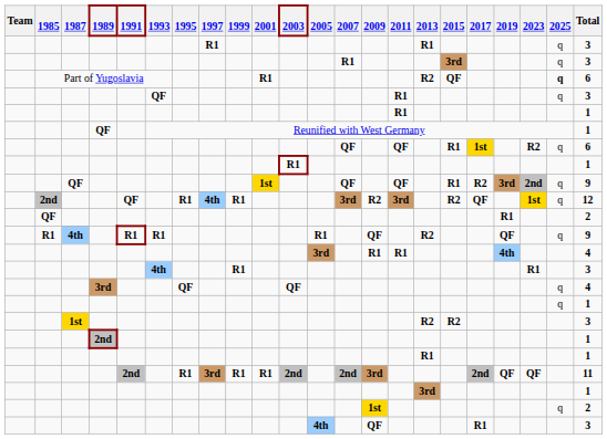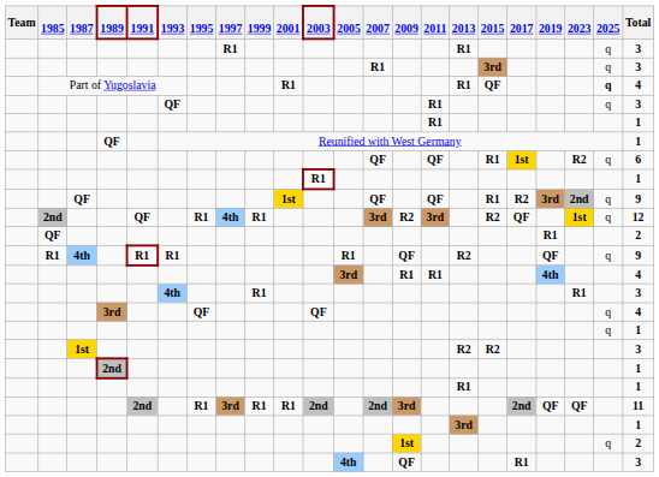 <table class="wikitable" style="text-align:center">
 <tr>
 <th>Team</th>
 <th><br><a href='#'>1985</a></th>
 <th><br><a href='#'>1987</a></th>
 <th style="border:3px solid darkred"><br><a href='#'>1989</a></th>
 <th style="border:3px solid darkred"><br><a href='#'>1991</a></th>
 <th><br><a href='#'>1993</a></th>
 <th><br><a href='#'>1995</a></th>
 <th><br><a href='#'>1997</a></th>
 <th><br><a href='#'>1999</a></th>
 <th><br><a href='#'>2001</a></th>
 <th style="border:3px solid darkred"><br><a href='#'>2003</a></th>
 <th><br><a href='#'>2005</a></th>
 <th><br><a href='#'>2007</a></th>
 <th><br><a href='#'>2009</a></th>
 <th><br><a href='#'>2011</a></th>
 <th><br><a href='#'>2013</a></th>
 <th><br><a href='#'>2015</a></th>
 <th><br><a href='#'>2017</a></th>
 <th><br><a href='#'>2019</a></th>
 <th><br><a href='#'>2023</a></th>
 <th><br><a href='#'>2025</a></th>
 <th>Total</th>
 </tr>
 <tr>
 <td align=left></td>
 <td></td>
 <td></td>
 <td></td>
 <td></td>
 <td></td>
 <td></td>
 <td><strong>R1</strong></td>
 <td></td>
 <td></td>
 <td></td>
 <td></td>
 <td></td>
 <td></td>
 <td></td>
 <td><strong>R1</strong></td>
 <td></td>
 <td></td>
 <td></td>
 <td></td>
 <td>q</td>
 <td><strong>3</strong></td>
 </tr>
 <tr>
 <td align=left></td>
 <td></td>
 <td></td>
 <td></td>
 <td></td>
 <td></td>
 <td></td>
 <td></td>
 <td></td>
 <td></td>
 <td></td>
 <td></td>
 <td><strong>R1</strong></td>
 <td></td>
 <td></td>
 <td></td>
 <td style="background-color:#cc9966;"><strong>3rd</strong></td>
 <td></td>
 <td></td>
 <td></td>
 <td>q</td>
 <td><strong>3</strong></td>
 </tr>
 <tr>
 <td align=left></td>
 <td colspan="5">Part of <a href='#'>Yugoslavia</a></td>
 <td></td>
 <td></td>
 <td></td>
 <td><strong>R1</strong></td>
 <td></td>
 <td></td>
 <td></td>
 <td></td>
 <td></td>
-<td><strong>R2</strong></td>
+<td><strong>R1</strong></td>
 <td><strong>QF</strong></td>
 <td></td>
 <td></td>
 <td></td>
 <td><strong>q</strong></td>
-<td><strong>6</strong></td>
+<td><strong>4</strong></td>
 </tr>
 <tr>
 <td align=left class=nowrap></td>
 <td></td>
 <td></td>
 <td></td>
 <td></td>
 <td><strong>QF</strong></td>
 <td></td>
 <td></td>
 <td></td>
 <td></td>
 <td></td>
 <td></td>
 <td></td>
 <td></td>
 <td><strong>R1</strong></td>
 <td></td>
 <td></td>
 <td></td>
 <td></td>
 <td></td>
 <td>q</td>
 <td><strong>3</strong></td>
 </tr>
 <tr>
 <td align=left></td>
 <td></td>
 <td></td>
 <td></td>
 <td></td>
 <td></td>
 <td></td>
 <td></td>
 <td></td>
 <td></td>
 <td></td>
 <td></td>
 <td></td>
 <td></td>
 <td><strong>R1</strong></td>
 <td></td>
 <td></td>
 <td></td>
 <td></td>
 <td></td>
 <td></td>
 <td><strong>1</strong></td>
 </tr>
 <tr>
 <td align=left></td>
 <td></td>
 <td></td>
 <td><strong>QF</strong></td>
 <td></td>
 <td colspan="16"><a href='#'>Reunified with West Germany</a></td>
 <td><strong>1</strong></td>
 </tr>
 <tr>
 <td align=left></td>
 <td></td>
 <td></td>
 <td></td>
 <td></td>
 <td></td>
 <td></td>
 <td></td>
 <td></td>
 <td></td>
 <td></td>
 <td></td>
 <td><strong>QF</strong></td>
 <td></td>
 <td><strong>QF</strong></td>
 <td></td>
 <td><strong>R1</strong></td>
 <td style="background-color:gold;"><strong>1st</strong></td>
 <td></td>
 <td><strong>R2</strong></td>
 <td>q</td>
 <td><strong>6</strong></td>
 </tr>
 <tr>
 <td align=left></td>
 <td></td>
 <td></td>
 <td></td>
 <td></td>
 <td></td>
 <td></td>
 <td></td>
 <td></td>
 <td></td>
 <td style="border: 3px solid darkred"><strong>R1</strong></td>
 <td></td>
 <td></td>
 <td></td>
 <td></td>
 <td></td>
 <td></td>
 <td></td>
 <td></td>
 <td></td>
 <td></td>
 <td><strong>1</strong></td>
 </tr>
 <tr>
 <td align=left></td>
 <td></td>
 <td><strong>QF</strong></td>
 <td></td>
 <td></td>
 <td></td>
 <td></td>
 <td></td>
 <td></td>
 <td style="background-color:gold;"><strong>1st</strong></td>
 <td></td>
 <td></td>
 <td><strong>QF</strong></td>
 <td></td>
 <td><strong>QF</strong></td>
 <td></td>
 <td><strong>R1</strong></td>
 <td><strong>R2</strong></td>
 <td style="background-color:#cc9966;"><strong>3rd</strong></td>
 <td style="background-color:silver"><strong>2nd</strong></td>
 <td>q</td>
 <td><strong>9</strong></td>
 </tr>
 <tr>
 <td align=left></td>
 <td style="background-color:silver"><strong>2nd</strong></td>
 <td></td>
 <td></td>
 <td><strong>QF</strong></td>
 <td></td>
 <td><strong>R1</strong></td>
 <td style="background-color:#9acdff;"><strong>4th</strong></td>
 <td><strong>R1</strong></td>
 <td></td>
 <td></td>
 <td></td>
 <td style="background-color:#cc9966;"><strong>3rd</strong></td>
 <td><strong>R2</strong></td>
 <td style="background-color:#cc9966;"><strong>3rd</strong></td>
 <td></td>
 <td><strong>R2</strong></td>
 <td><strong>QF</strong></td>
 <td></td>
 <td style="background-color:gold;"><strong>1st</strong></td>
 <td>q</td>
 <td><strong>12</strong></td>
 </tr>
 <tr>
 <td align=left></td>
 <td><strong>QF</strong></td>
 <td></td>
 <td></td>
 <td></td>
 <td></td>
 <td></td>
 <td></td>
 <td></td>
 <td></td>
 <td></td>
 <td></td>
 <td></td>
 <td></td>
 <td></td>
 <td></td>
 <td></td>
 <td></td>
 <td><strong>R1</strong></td>
 <td></td>
 <td></td>
 <td><strong>2</strong></td>
 </tr>
 <tr>
 <td align=left></td>
 <td><strong>R1</strong></td>
 <td style="background-color:#9acdff;"><strong>4th</strong></td>
 <td></td>
 <td style="border: 3px solid darkred"><strong>R1</strong></td>
 <td><strong>R1</strong></td>
 <td></td>
 <td></td>
 <td></td>
 <td></td>
 <td></td>
 <td><strong>R1</strong></td>
 <td></td>
 <td><strong>QF</strong></td>
 <td></td>
 <td><strong>R2</strong></td>
 <td></td>
 <td></td>
 <td><strong>QF</strong></td>
 <td></td>
 <td>q</td>
 <td><strong>9</strong></td>
 </tr>
 <tr>
 <td align=left></td>
 <td></td>
 <td></td>
 <td></td>
 <td></td>
 <td></td>
 <td></td>
 <td></td>
 <td></td>
 <td></td>
 <td></td>
 <td style="background-color:#cc9966;"><strong>3rd</strong></td>
 <td></td>
 <td><strong>R1</strong></td>
 <td><strong>R1</strong></td>
 <td></td>
 <td></td>
 <td></td>
 <td style="background-color:#9acdff;"><strong>4th</strong></td>
 <td></td>
 <td></td>
 <td><strong>4</strong></td>
 </tr>
 <tr>
 <td align=left></td>
 <td></td>
 <td></td>
 <td></td>
 <td></td>
 <td style="background-color:#9acdff;"><strong>4th</strong></td>
 <td></td>
 <td></td>
 <td><strong>R1</strong></td>
 <td></td>
 <td></td>
 <td></td>
 <td></td>
 <td></td>
 <td></td>
 <td></td>
 <td></td>
 <td></td>
 <td></td>
 <td><strong>R1</strong></td>
 <td></td>
 <td><strong>3</strong></td>
 </tr>
 <tr>
 <td align=left></td>
 <td></td>
 <td></td>
 <td style="background-color:#cc9966;"><strong>3rd</strong></td>
 <td></td>
 <td></td>
 <td><strong>QF</strong></td>
 <td></td>
 <td></td>
 <td></td>
 <td><strong>QF</strong></td>
 <td></td>
 <td></td>
 <td></td>
 <td></td>
 <td></td>
 <td></td>
 <td></td>
 <td></td>
 <td></td>
 <td>q</td>
 <td><strong>4</strong></td>
 </tr>
 <tr>
 <td align=left></td>
 <td></td>
 <td></td>
 <td></td>
 <td></td>
 <td></td>
 <td></td>
 <td></td>
 <td></td>
 <td></td>
 <td></td>
 <td></td>
 <td></td>
 <td></td>
 <td></td>
 <td></td>
 <td></td>
 <td></td>
 <td></td>
 <td></td>
 <td>q</td>
 <td><strong>1</strong></td>
 </tr>
 <tr>
 <td align=left></td>
 <td></td>
 <td style="background-color:gold;"><strong>1st</strong></td>
 <td></td>
 <td></td>
 <td></td>
 <td></td>
 <td></td>
 <td></td>
 <td></td>
 <td></td>
 <td></td>
 <td></td>
 <td></td>
 <td></td>
 <td><strong>R2</strong></td>
 <td><strong>R2</strong></td>
 <td></td>
 <td></td>
 <td></td>
 <td></td>
 <td><strong>3</strong></td>
 </tr>
 <tr>
 <td align=left></td>
 <td></td>
 <td></td>
 <td style="border: 3px solid darkred" bgcolor="silver"><strong>2nd</strong></td>
 <td></td>
 <td></td>
 <td></td>
 <td></td>
 <td></td>
 <td></td>
 <td></td>
 <td></td>
 <td></td>
 <td></td>
 <td></td>
 <td></td>
 <td></td>
 <td></td>
 <td></td>
 <td></td>
 <td></td>
 <td><strong>1</strong></td>
 </tr>
 <tr>
 <td align=left></td>
 <td></td>
 <td></td>
 <td></td>
 <td></td>
 <td></td>
 <td></td>
 <td></td>
 <td></td>
 <td></td>
 <td></td>
 <td></td>
 <td></td>
 <td></td>
 <td></td>
 <td><strong>R1</strong></td>
 <td></td>
 <td></td>
 <td></td>
 <td></td>
 <td></td>
 <td><strong>1</strong></td>
 </tr>
 <tr>
 <td align=left></td>
 <td></td>
 <td></td>
 <td></td>
 <td style="background-color:silver"><strong>2nd</strong></td>
 <td></td>
 <td><strong>R1</strong></td>
 <td style="background-color:#cc9966;"><strong>3rd</strong></td>
 <td><strong>R1</strong></td>
 <td><strong>R1</strong></td>
 <td style="background-color:silver"><strong>2nd</strong></td>
 <td></td>
 <td style="background-color:silver"><strong>2nd</strong></td>
 <td style="background-color:#cc9966;"><strong>3rd</strong></td>
 <td></td>
 <td></td>
 <td></td>
 <td style="background-color:silver"><strong>2nd</strong></td>
 <td><strong>QF</strong></td>
 <td><strong>QF</strong></td>
 <td></td>
 <td><strong>11</strong></td>
 </tr>
 <tr>
 <td align=left></td>
 <td></td>
 <td></td>
 <td></td>
 <td></td>
 <td></td>
 <td></td>
 <td></td>
 <td></td>
 <td></td>
 <td></td>
 <td></td>
 <td></td>
 <td></td>
 <td></td>
 <td style="background-color:#cc9966;"><strong>3rd</strong></td>
 <td></td>
 <td></td>
 <td></td>
 <td></td>
 <td></td>
 <td><strong>1</strong></td>
 </tr>
 <tr>
 <td align=left></td>
 <td></td>
 <td></td>
 <td></td>
 <td></td>
 <td></td>
 <td></td>
 <td></td>
 <td></td>
 <td></td>
 <td></td>
 <td></td>
 <td></td>
 <td style="background-color:gold;"><strong>1st</strong></td>
 <td></td>
 <td></td>
 <td></td>
 <td></td>
 <td></td>
 <td></td>
 <td>q</td>
 <td><strong>2</strong></td>
 </tr>
 <tr>
 <td align=left></td>
 <td></td>
 <td></td>
 <td></td>
 <td></td>
 <td></td>
 <td></td>
 <td></td>
 <td></td>
 <td></td>
 <td></td>
 <td style="background-color:#9acdff;"><strong>4th</strong></td>
 <td></td>
 <td><strong>QF</strong></td>
 <td></td>
 <td></td>
 <td></td>
 <td><strong>R1</strong></td>
 <td></td>
 <td></td>
 <td></td>
 <td><strong>3</strong></td>
 </tr>
 </table>
